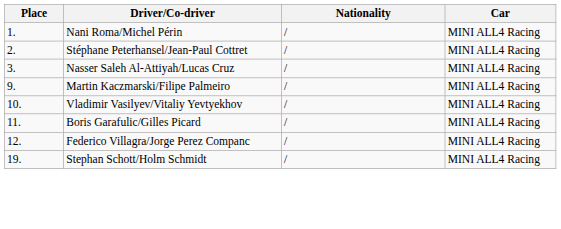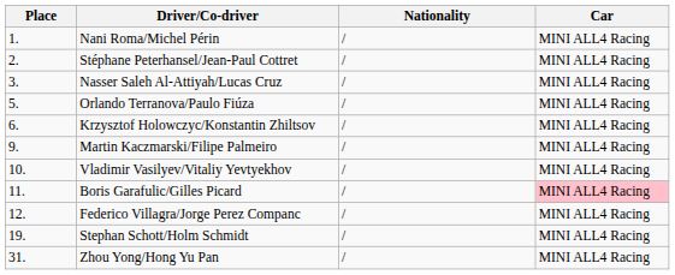 <table class="wikitable">
 <tr>
 <th>Place</th>
 <th>Driver/Co-driver</th>
 <th>Nationality</th>
 <th>Car</th>
 </tr>
 <tr>
 <td style="width:75px;">1.</td>
 <td style="width:295px;">Nani Roma/Michel Périn</td>
 <td style="width:220px;"> / </td>
 <td style="width:146px;">MINI ALL4 Racing</td>
 </tr>
 <tr>
 <td>2.</td>
 <td>Stéphane Peterhansel/Jean-Paul Cottret</td>
 <td> / </td>
 <td>MINI ALL4 Racing</td>
 </tr>
 <tr>
 <td>3.</td>
 <td>Nasser Saleh Al-Attiyah/Lucas Cruz</td>
 <td> / </td>
 <td>MINI ALL4 Racing</td>
 </tr>
 <tr>
+<td>5.</td>
+<td>Orlando Terranova/Paulo Fiúza</td>
+<td> / </td>
+<td>MINI ALL4 Racing</td>
+</tr>
+<tr>
+<td>6.</td>
+<td>Krzysztof Holowczyc/Konstantin Zhiltsov</td>
+<td> / </td>
+<td>MINI ALL4 Racing</td>
+</tr>
+<tr>
 <td>9.</td>
 <td>Martin Kaczmarski/Filipe Palmeiro</td>
 <td> / </td>
 <td>MINI ALL4 Racing</td>
 </tr>
 <tr>
 <td>10.</td>
 <td>Vladimir Vasilyev/Vitaliy Yevtyekhov</td>
 <td> / </td>
 <td>MINI ALL4 Racing</td>
 </tr>
 <tr>
 <td>11.</td>
 <td>Boris Garafulic/Gilles Picard</td>
 <td> / </td>
-<td>MINI ALL4 Racing</td>
+<td style="background: pink;">MINI ALL4 Racing</td>
 </tr>
 <tr>
 <td>12.</td>
 <td>Federico Villagra/Jorge Perez Companc</td>
 <td> / </td>
 <td>MINI ALL4 Racing</td>
 </tr>
 <tr>
 <td>19.</td>
 <td>Stephan Schott/Holm Schmidt</td>
 <td> / </td>
 <td>MINI ALL4 Racing</td>
 </tr>
+<tr>
+<td>31.</td>
+<td>Zhou Yong/Hong Yu Pan</td>
+<td> / </td>
+<td>MINI ALL4 Racing</td>
+</tr>
 </table>
